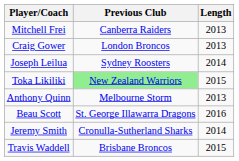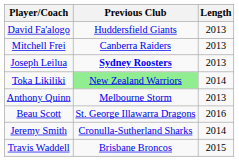 <table class="wikitable sortable" style="text-align: center; font-size:90%">
 <tr style="background:#efefef;">
 <th>Player/Coach</th>
 <th>Previous Club</th>
 <th>Length</th>
 </tr>
 <tr>
+<td><a href='#'>David Fa'alogo</a></td>
+<td><a href='#'>Huddersfield Giants</a></td>
+<td>2013</td>
+</tr>
+<tr>
 <td><a href='#'>Mitchell Frei</a></td>
 <td><a href='#'>Canberra Raiders</a></td>
 <td>2013</td>
 </tr>
 <tr>
-<td><a href='#'>Craig Gower</a></td>
-<td><a href='#'>London Broncos</a></td>
+<td><a href='#'>Joseph Leilua</a></td>
+<td><strong><a href='#'>Sydney Roosters</a></strong></td>
 <td>2013</td>
-</tr>
-<tr>
-<td><a href='#'>Joseph Leilua</a></td>
-<td><a href='#'>Sydney Roosters</a></td>
-<td>2014</td>
 </tr>
 <tr>
 <td><a href='#'>Toka Likiliki</a></td>
 <td style="background: lightgreen;"><a href='#'>New Zealand Warriors</a></td>
-<td>2015</td>
+<td>2014</td>
 </tr>
 <tr>
 <td><a href='#'>Anthony Quinn</a></td>
 <td><a href='#'>Melbourne Storm</a></td>
 <td>2013</td>
 </tr>
 <tr>
 <td><a href='#'>Beau Scott</a></td>
 <td><a href='#'>St. George Illawarra Dragons</a></td>
 <td>2016</td>
 </tr>
 <tr>
 <td><a href='#'>Jeremy Smith</a></td>
 <td><a href='#'>Cronulla-Sutherland Sharks</a></td>
 <td>2014</td>
 </tr>
 <tr>
 <td><a href='#'>Travis Waddell</a></td>
 <td><a href='#'>Brisbane Broncos</a></td>
 <td>2015</td>
 </tr>
 </table>
